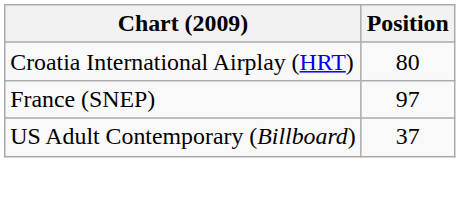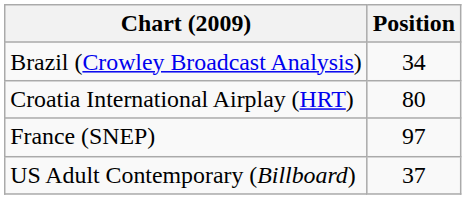 <table class="wikitable sortable">
 <tr>
 <th>Chart (2009)</th>
 <th>Position</th>
+</tr>
+<tr>
+<td>Brazil (<a href='#'>Crowley Broadcast Analysis</a>)</td>
+<td style="text-align:center;">34</td>
 </tr>
 <tr>
 <td>Croatia International Airplay (<a href='#'>HRT</a>)</td>
 <td style="text-align:center;">80</td>
 </tr>
 <tr>
 <td>France (SNEP)</td>
 <td style="text-align:center;">97</td>
 </tr>
 <tr>
 <td>US Adult Contemporary (<em>Billboard</em>)</td>
 <td style="text-align:center;">37</td>
 </tr>
 </table>
